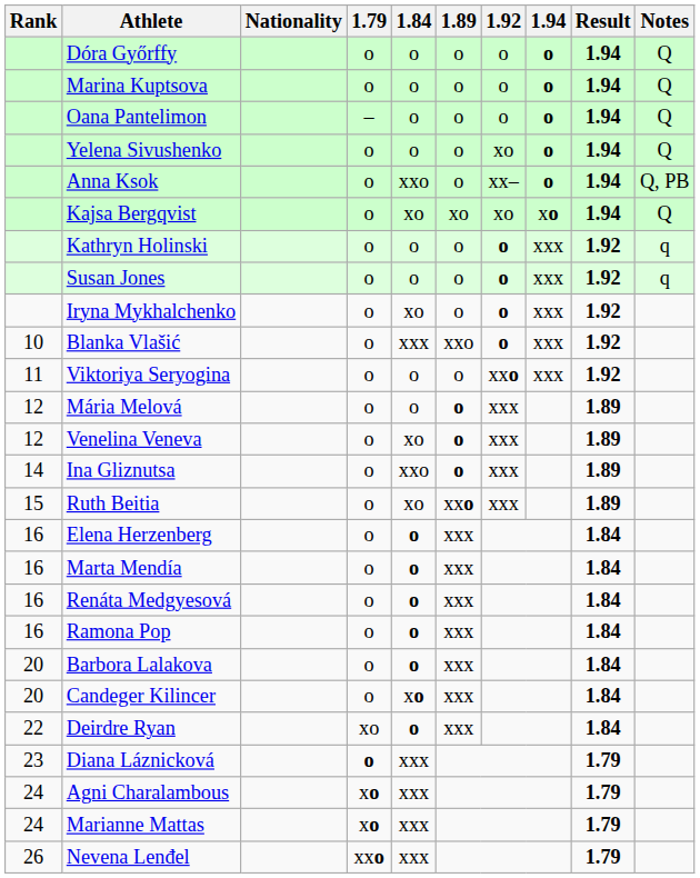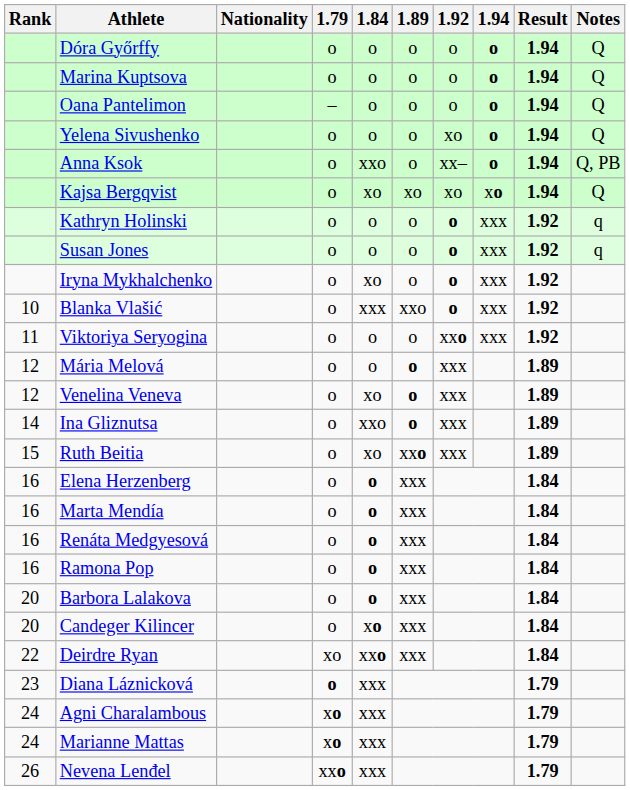 <table class="wikitable sortable" style="text-align:center">
 <tr>
 <th>Rank</th>
 <th>Athlete</th>
 <th>Nationality</th>
 <th>1.79</th>
 <th>1.84</th>
 <th>1.89</th>
 <th>1.92</th>
 <th>1.94</th>
 <th>Result</th>
 <th>Notes</th>
 </tr>
 <tr bgcolor=ccffcc>
 <td></td>
 <td align="left"><a href='#'>Dóra Győrffy</a></td>
 <td align=left></td>
 <td>o</td>
 <td>o</td>
 <td>o</td>
 <td>o</td>
 <td><strong>o</strong></td>
 <td><strong>1.94</strong></td>
 <td>Q</td>
 </tr>
 <tr bgcolor=ccffcc>
 <td></td>
 <td align="left"><a href='#'>Marina Kuptsova</a></td>
 <td align=left></td>
 <td>o</td>
 <td>o</td>
 <td>o</td>
 <td>o</td>
 <td><strong>o</strong></td>
 <td><strong>1.94</strong></td>
 <td>Q</td>
 </tr>
 <tr bgcolor=ccffcc>
 <td></td>
 <td align="left"><a href='#'>Oana Pantelimon</a></td>
 <td align=left></td>
 <td>–</td>
 <td>o</td>
 <td>o</td>
 <td>o</td>
 <td><strong>o</strong></td>
 <td><strong>1.94</strong></td>
 <td>Q</td>
 </tr>
 <tr bgcolor=ccffcc>
 <td></td>
 <td align="left"><a href='#'>Yelena Sivushenko</a></td>
 <td align=left></td>
 <td>o</td>
 <td>o</td>
 <td>o</td>
 <td>xo</td>
 <td><strong>o</strong></td>
 <td><strong>1.94</strong></td>
 <td>Q</td>
 </tr>
 <tr bgcolor=ccffcc>
 <td></td>
 <td align="left"><a href='#'>Anna Ksok</a></td>
 <td align=left></td>
 <td>o</td>
 <td>xxo</td>
 <td>o</td>
 <td>xx–</td>
 <td><strong>o</strong></td>
 <td><strong>1.94</strong></td>
 <td>Q, PB</td>
 </tr>
 <tr bgcolor=ccffcc>
 <td></td>
 <td align="left"><a href='#'>Kajsa Bergqvist</a></td>
 <td align=left></td>
 <td>o</td>
 <td>xo</td>
 <td>xo</td>
 <td>xo</td>
 <td>x<strong>o</strong></td>
 <td><strong>1.94</strong></td>
 <td>Q</td>
 </tr>
 <tr bgcolor=ddffdd>
 <td></td>
 <td align="left"><a href='#'>Kathryn Holinski</a></td>
 <td align=left></td>
 <td>o</td>
 <td>o</td>
 <td>o</td>
 <td><strong>o</strong></td>
 <td>xxx</td>
 <td><strong>1.92</strong></td>
 <td>q</td>
 </tr>
 <tr bgcolor=ddffdd>
 <td></td>
 <td align="left"><a href='#'>Susan Jones</a></td>
 <td align=left></td>
 <td>o</td>
 <td>o</td>
 <td>o</td>
 <td><strong>o</strong></td>
 <td>xxx</td>
 <td><strong>1.92</strong></td>
 <td>q</td>
 </tr>
 <tr>
 <td></td>
 <td align="left"><a href='#'>Iryna Mykhalchenko</a></td>
 <td align=left></td>
 <td>o</td>
 <td>xo</td>
 <td>o</td>
 <td><strong>o</strong></td>
 <td>xxx</td>
 <td><strong>1.92</strong></td>
 <td></td>
 </tr>
 <tr>
 <td>10</td>
 <td align="left"><a href='#'>Blanka Vlašić</a></td>
 <td align=left></td>
 <td>o</td>
 <td>xxx</td>
 <td>xxo</td>
 <td><strong>o</strong></td>
 <td>xxx</td>
 <td><strong>1.92</strong></td>
 <td></td>
 </tr>
 <tr>
 <td>11</td>
 <td align="left"><a href='#'>Viktoriya Seryogina</a></td>
 <td align=left></td>
 <td>o</td>
 <td>o</td>
 <td>o</td>
 <td>xx<strong>o</strong></td>
 <td>xxx</td>
 <td><strong>1.92</strong></td>
 <td></td>
 </tr>
 <tr>
 <td>12</td>
 <td align="left"><a href='#'>Mária Melová</a></td>
 <td align=left></td>
 <td>o</td>
 <td>o</td>
 <td><strong>o</strong></td>
 <td>xxx</td>
 <td></td>
 <td><strong>1.89</strong></td>
 <td></td>
 </tr>
 <tr>
 <td>12</td>
 <td align="left"><a href='#'>Venelina Veneva</a></td>
 <td align=left></td>
 <td>o</td>
 <td>xo</td>
 <td><strong>o</strong></td>
 <td>xxx</td>
 <td></td>
 <td><strong>1.89</strong></td>
 <td></td>
 </tr>
 <tr>
 <td>14</td>
 <td align="left"><a href='#'>Ina Gliznutsa</a></td>
 <td align=left></td>
 <td>o</td>
 <td>xxo</td>
 <td><strong>o</strong></td>
 <td>xxx</td>
 <td></td>
 <td><strong>1.89</strong></td>
 <td></td>
 </tr>
 <tr>
 <td>15</td>
 <td align="left"><a href='#'>Ruth Beitia</a></td>
 <td align=left></td>
 <td>o</td>
 <td>xo</td>
 <td>xx<strong>o</strong></td>
 <td>xxx</td>
 <td></td>
 <td><strong>1.89</strong></td>
 <td></td>
 </tr>
 <tr>
 <td>16</td>
 <td align="left"><a href='#'>Elena Herzenberg</a></td>
 <td align=left></td>
 <td>o</td>
 <td><strong>o</strong></td>
 <td>xxx</td>
 <td colspan=2></td>
 <td><strong>1.84</strong></td>
 <td></td>
 </tr>
 <tr>
 <td>16</td>
 <td align="left"><a href='#'>Marta Mendía</a></td>
 <td align=left></td>
 <td>o</td>
 <td><strong>o</strong></td>
 <td>xxx</td>
 <td colspan=2></td>
 <td><strong>1.84</strong></td>
 <td></td>
 </tr>
 <tr>
 <td>16</td>
 <td align="left"><a href='#'>Renáta Medgyesová</a></td>
 <td align=left></td>
 <td>o</td>
 <td><strong>o</strong></td>
 <td>xxx</td>
 <td colspan=2></td>
 <td><strong>1.84</strong></td>
 <td></td>
 </tr>
 <tr>
 <td>16</td>
 <td align="left"><a href='#'>Ramona Pop</a></td>
 <td align=left></td>
 <td>o</td>
 <td><strong>o</strong></td>
 <td>xxx</td>
 <td colspan=2></td>
 <td><strong>1.84</strong></td>
 <td></td>
 </tr>
 <tr>
 <td>20</td>
 <td align="left"><a href='#'>Barbora Lalakova</a></td>
 <td align=left></td>
 <td>o</td>
 <td><strong>o</strong></td>
 <td>xxx</td>
 <td colspan=2></td>
 <td><strong>1.84</strong></td>
 <td></td>
 </tr>
 <tr>
 <td>20</td>
 <td align="left"><a href='#'>Candeger Kilincer</a></td>
 <td align=left></td>
 <td>o</td>
 <td>x<strong>o</strong></td>
 <td>xxx</td>
 <td colspan=2></td>
 <td><strong>1.84</strong></td>
 <td></td>
 </tr>
 <tr>
 <td>22</td>
 <td align="left"><a href='#'>Deirdre Ryan</a></td>
 <td align=left></td>
 <td>xo</td>
-<td><strong>o</strong></td>
+<td>xx<strong>o</strong></td>
 <td>xxx</td>
 <td colspan=2></td>
 <td><strong>1.84</strong></td>
 <td></td>
 </tr>
 <tr>
 <td>23</td>
 <td align="left"><a href='#'>Diana Láznicková</a></td>
 <td align=left></td>
 <td><strong>o</strong></td>
 <td>xxx</td>
 <td colspan=3></td>
 <td><strong>1.79</strong></td>
 <td></td>
 </tr>
 <tr>
 <td>24</td>
 <td align="left"><a href='#'>Agni Charalambous</a></td>
 <td align=left></td>
 <td>x<strong>o</strong></td>
 <td>xxx</td>
 <td colspan=3></td>
 <td><strong>1.79</strong></td>
 <td></td>
 </tr>
 <tr>
 <td>24</td>
 <td align="left"><a href='#'>Marianne Mattas</a></td>
 <td align=left></td>
 <td>x<strong>o</strong></td>
 <td>xxx</td>
 <td colspan=3></td>
 <td><strong>1.79</strong></td>
 <td></td>
 </tr>
 <tr>
 <td>26</td>
 <td align="left"><a href='#'>Nevena Lenđel</a></td>
 <td align=left></td>
 <td>xx<strong>o</strong></td>
 <td>xxx</td>
 <td colspan=3></td>
 <td><strong>1.79</strong></td>
 <td></td>
 </tr>
 </table>
